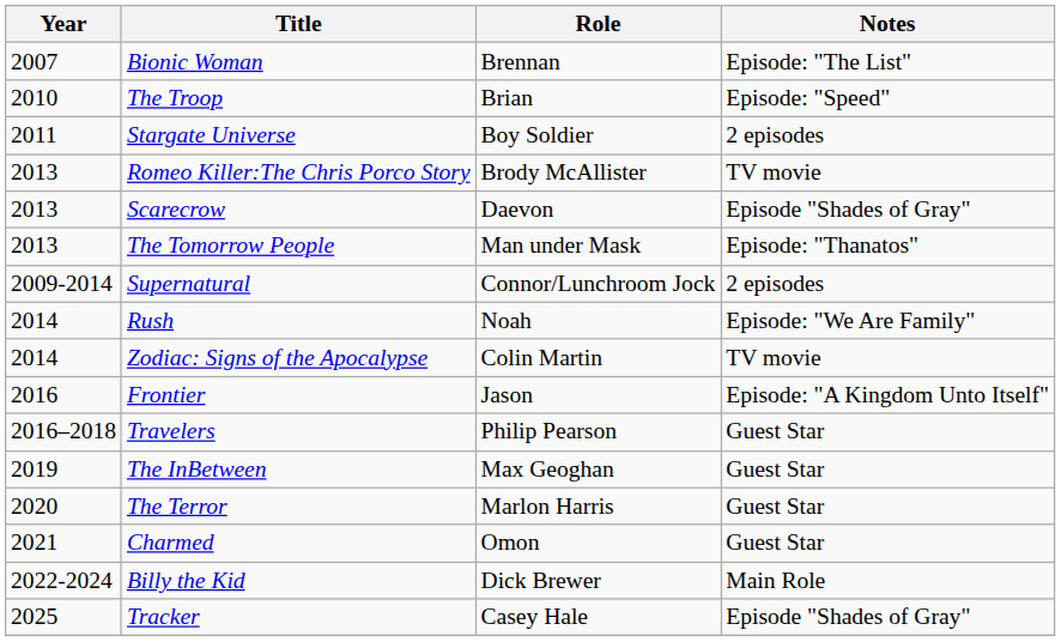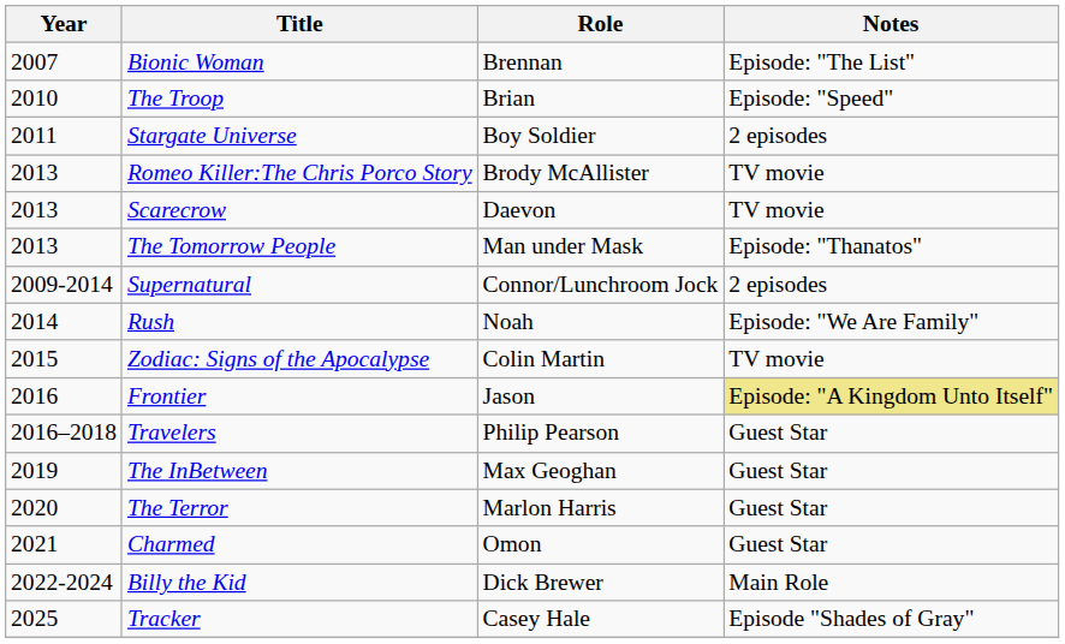 <table class="wikitable sortable">
 <tr>
 <th>Year</th>
 <th>Title</th>
 <th>Role</th>
 <th>Notes</th>
 </tr>
 <tr>
 <td>2007</td>
 <td><em><a href='#'>Bionic Woman</a></em></td>
 <td>Brennan</td>
 <td>Episode: "The List"</td>
 </tr>
 <tr>
 <td>2010</td>
 <td><em><a href='#'>The Troop</a></em></td>
 <td>Brian</td>
 <td>Episode: "Speed"</td>
 </tr>
 <tr>
 <td>2011</td>
 <td><em><a href='#'>Stargate Universe</a></em></td>
 <td>Boy Soldier</td>
 <td>2 episodes</td>
 </tr>
 <tr>
 <td>2013</td>
 <td><em> <a href='#'>Romeo Killer:The Chris Porco Story </a> </em></td>
 <td>Brody McAllister</td>
 <td>TV movie</td>
 </tr>
 <tr>
 <td>2013</td>
 <td><em><a href='#'>Scarecrow</a></em></td>
 <td>Daevon</td>
-<td>Episode "Shades of Gray"</td>
+<td>TV movie</td>
 </tr>
 <tr>
 <td>2013</td>
 <td><em><a href='#'>The Tomorrow People</a></em></td>
 <td>Man under Mask</td>
 <td>Episode: "Thanatos"</td>
 </tr>
 <tr>
 <td>2009-2014</td>
 <td><em><a href='#'>Supernatural</a></em></td>
 <td>Connor/Lunchroom Jock</td>
 <td>2 episodes</td>
 </tr>
 <tr>
 <td>2014</td>
 <td><em><a href='#'>Rush</a></em></td>
 <td>Noah</td>
 <td>Episode: "We Are Family"</td>
 </tr>
 <tr>
-<td>2014</td>
+<td>2015</td>
 <td><em><a href='#'>Zodiac: Signs of the Apocalypse</a></em></td>
 <td>Colin Martin</td>
 <td>TV movie</td>
 </tr>
 <tr>
 <td>2016</td>
 <td><em><a href='#'>Frontier</a></em></td>
 <td>Jason</td>
-<td>Episode: "A Kingdom Unto Itself"</td>
+<td style="background: khaki;">Episode: "A Kingdom Unto Itself"</td>
 </tr>
 <tr>
 <td>2016–2018</td>
 <td><em><a href='#'>Travelers</a></em></td>
 <td>Philip Pearson</td>
 <td>Guest Star</td>
 </tr>
 <tr>
 <td>2019</td>
 <td><em><a href='#'>The InBetween</a></em></td>
 <td>Max Geoghan</td>
 <td>Guest Star</td>
 </tr>
 <tr>
 <td>2020</td>
 <td><em><a href='#'>The Terror</a></em></td>
 <td>Marlon Harris</td>
 <td>Guest Star</td>
 </tr>
 <tr>
 <td>2021</td>
 <td><em><a href='#'>Charmed</a></em></td>
 <td>Omon</td>
 <td>Guest Star</td>
 </tr>
 <tr>
 <td>2022-2024</td>
 <td><em><a href='#'>Billy the Kid</a></em></td>
 <td>Dick Brewer</td>
 <td>Main Role</td>
 </tr>
 <tr>
 <td>2025</td>
 <td><a href='#'><em>Tracker</em></a></td>
 <td>Casey Hale</td>
 <td>Episode "Shades of Gray"</td>
 </tr>
 <tr>
 </tr>
 </table>
